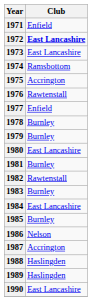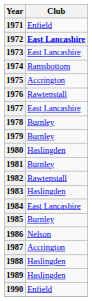 <table class="wikitable" style="font-size:85%">
 <tr>
 <th>Year</th>
 <th>Club</th>
 </tr>
 <tr>
 <th scope="row">1971</th>
 <td><a href='#'>Enfield</a></td>
 </tr>
 <tr>
 <th scope="row">1972</th>
 <td><strong><a href='#'>East Lancashire</a></strong></td>
 </tr>
 <tr>
 <th scope="row">1973</th>
 <td><a href='#'>East Lancashire</a></td>
 </tr>
 <tr>
 <th scope="row">1974</th>
 <td><a href='#'>Ramsbottom</a></td>
 </tr>
 <tr>
 <th scope="row">1975</th>
 <td><a href='#'>Accrington</a></td>
 </tr>
 <tr>
 <th scope="row">1976</th>
 <td><a href='#'>Rawtenstall</a></td>
 </tr>
 <tr>
 <th scope="row">1977</th>
-<td><a href='#'>Enfield</a></td>
+<td><a href='#'>East Lancashire</a></td>
 </tr>
 <tr>
 <th scope="row">1978</th>
 <td><a href='#'>Burnley</a></td>
 </tr>
 <tr>
 <th scope="row">1979</th>
 <td><a href='#'>Burnley</a></td>
 </tr>
 <tr>
 <th scope="row">1980</th>
-<td><a href='#'>East Lancashire</a></td>
+<td><a href='#'>Haslingden</a></td>
 </tr>
 <tr>
 <th scope="row">1981</th>
 <td><a href='#'>Burnley</a></td>
 </tr>
 <tr>
 <th scope="row">1982</th>
 <td><a href='#'>Rawtenstall</a></td>
 </tr>
 <tr>
 <th scope="row">1983</th>
-<td><a href='#'>Burnley</a></td>
+<td><a href='#'>Haslingden</a></td>
 </tr>
 <tr>
 <th scope="row">1984</th>
 <td><a href='#'>East Lancashire</a></td>
 </tr>
 <tr>
 <th scope="row">1985</th>
 <td><a href='#'>Burnley</a></td>
 </tr>
 <tr>
 <th scope="row">1986</th>
 <td><a href='#'>Nelson</a></td>
 </tr>
 <tr>
 <th scope="row">1987</th>
 <td><a href='#'>Accrington</a></td>
 </tr>
 <tr>
 <th scope="row">1988</th>
 <td><a href='#'>Haslingden</a></td>
 </tr>
 <tr>
 <th scope="row">1989</th>
 <td><a href='#'>Haslingden</a></td>
 </tr>
 <tr>
 <th scope="row">1990</th>
-<td><a href='#'>East Lancashire</a></td>
+<td><a href='#'>Enfield</a></td>
 </tr>
 <tr>
 </tr>
 </table>
